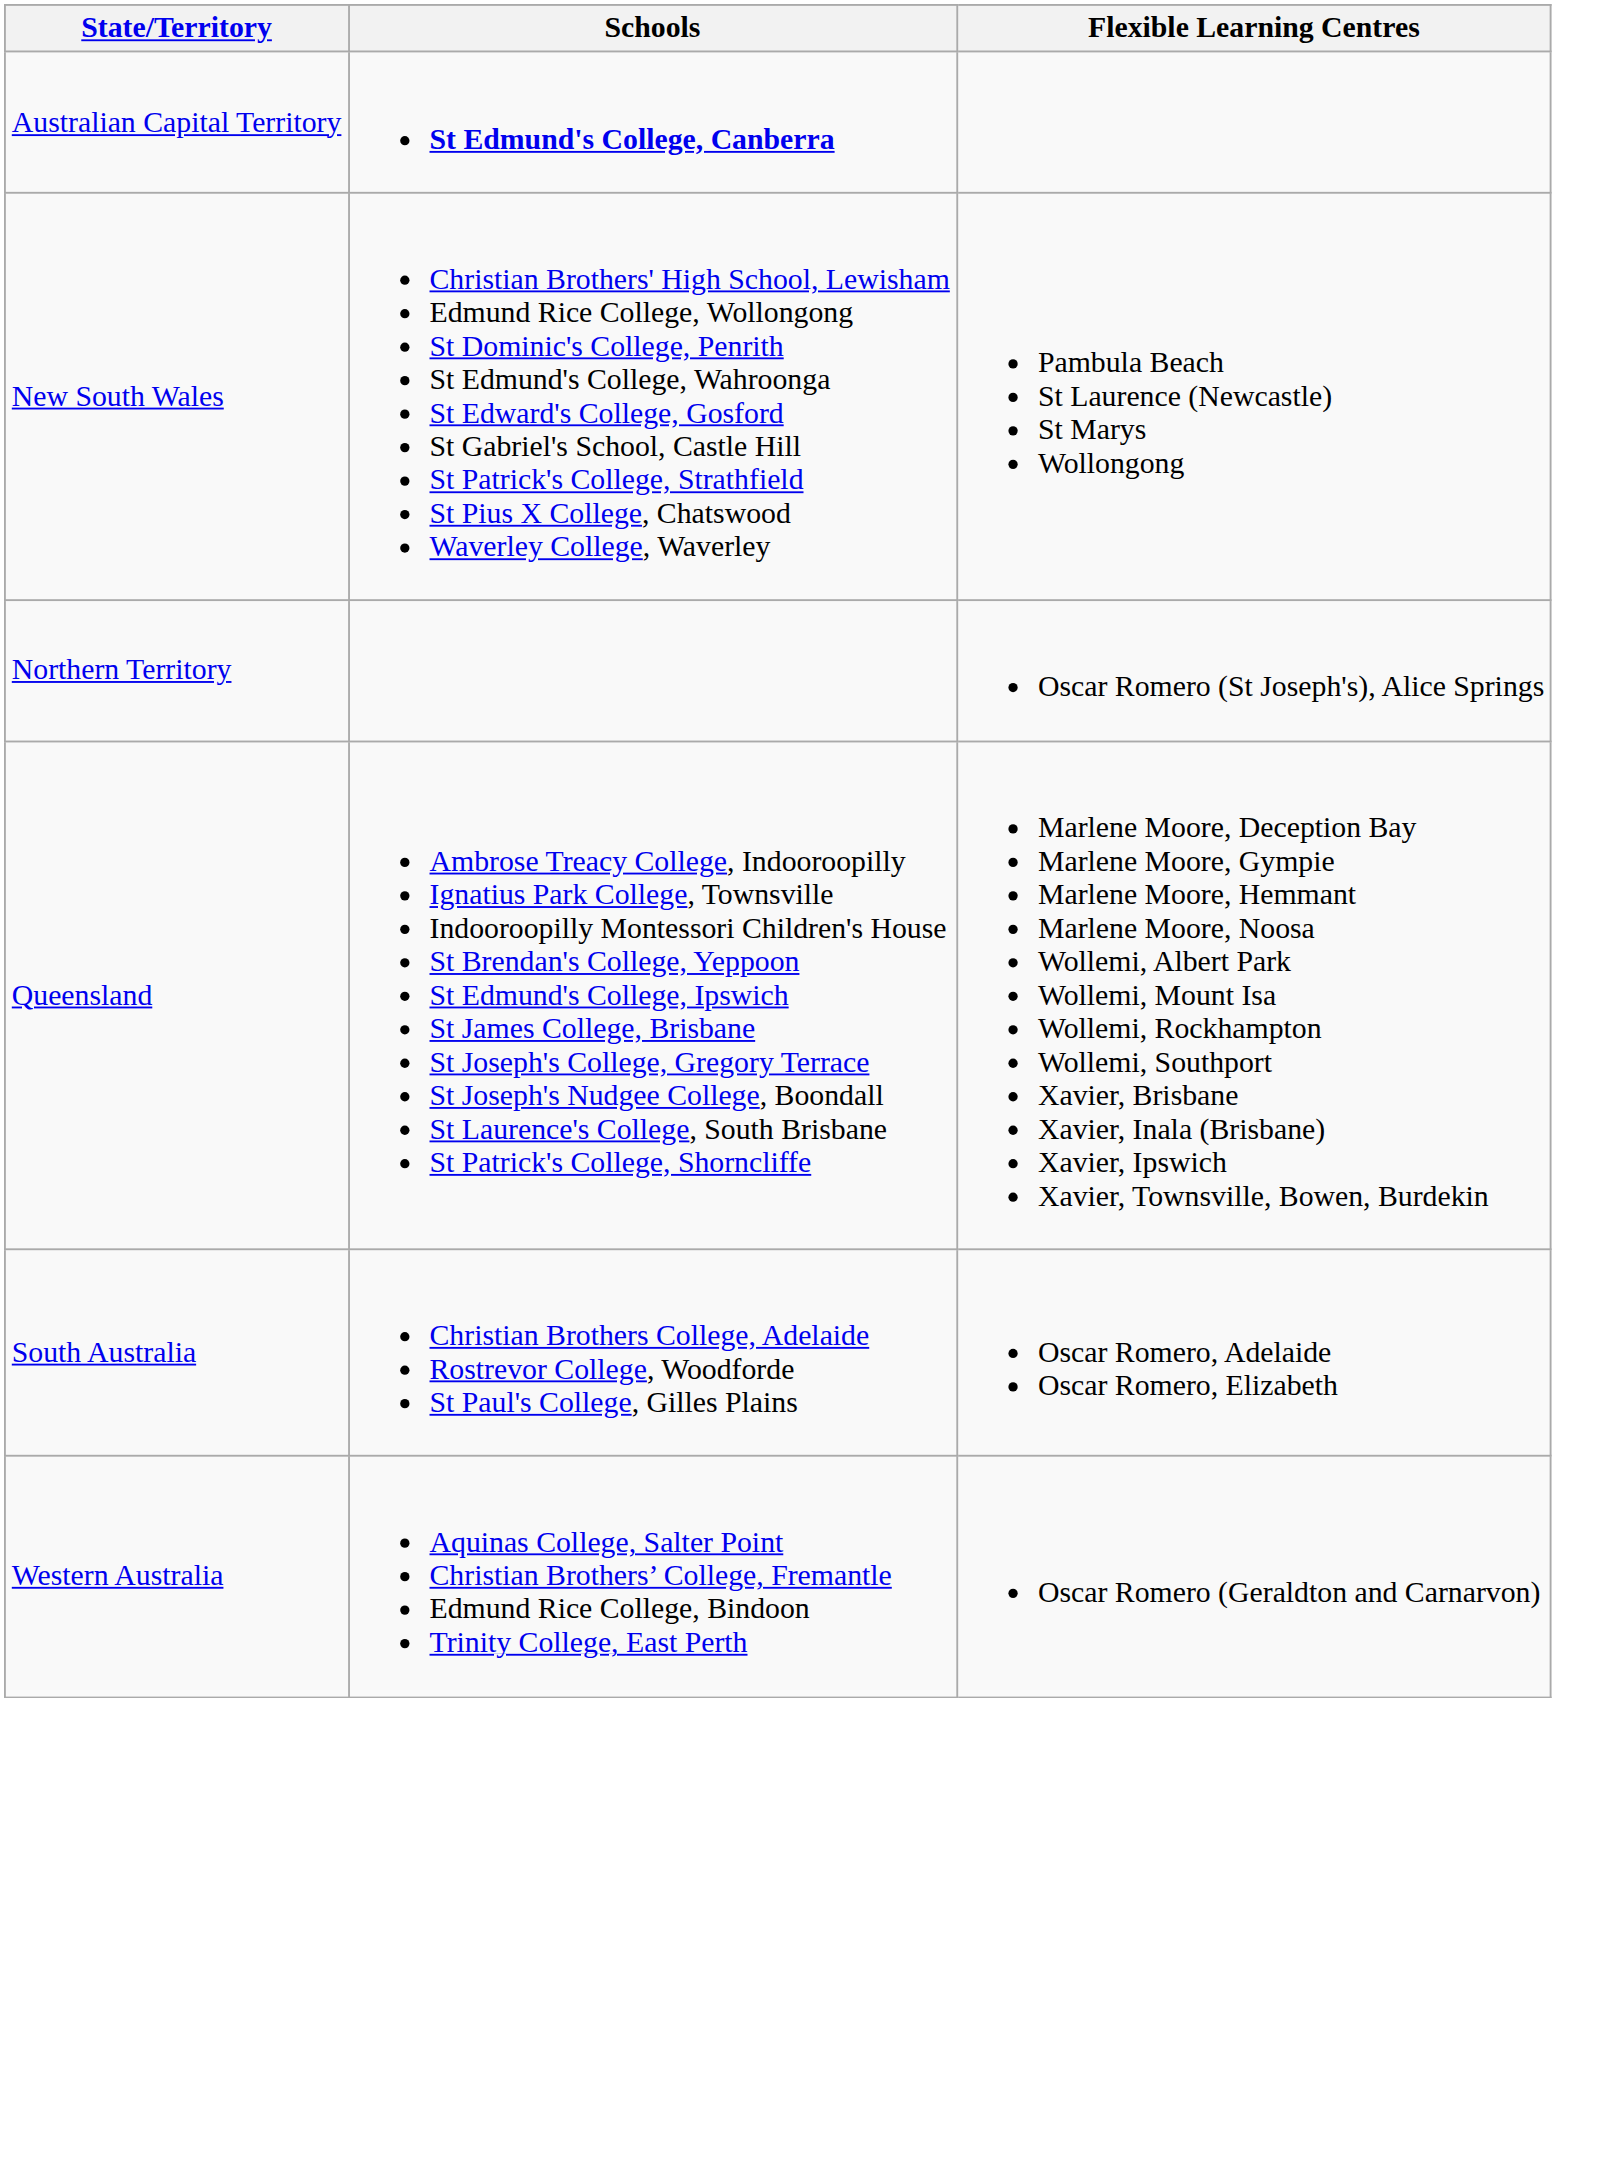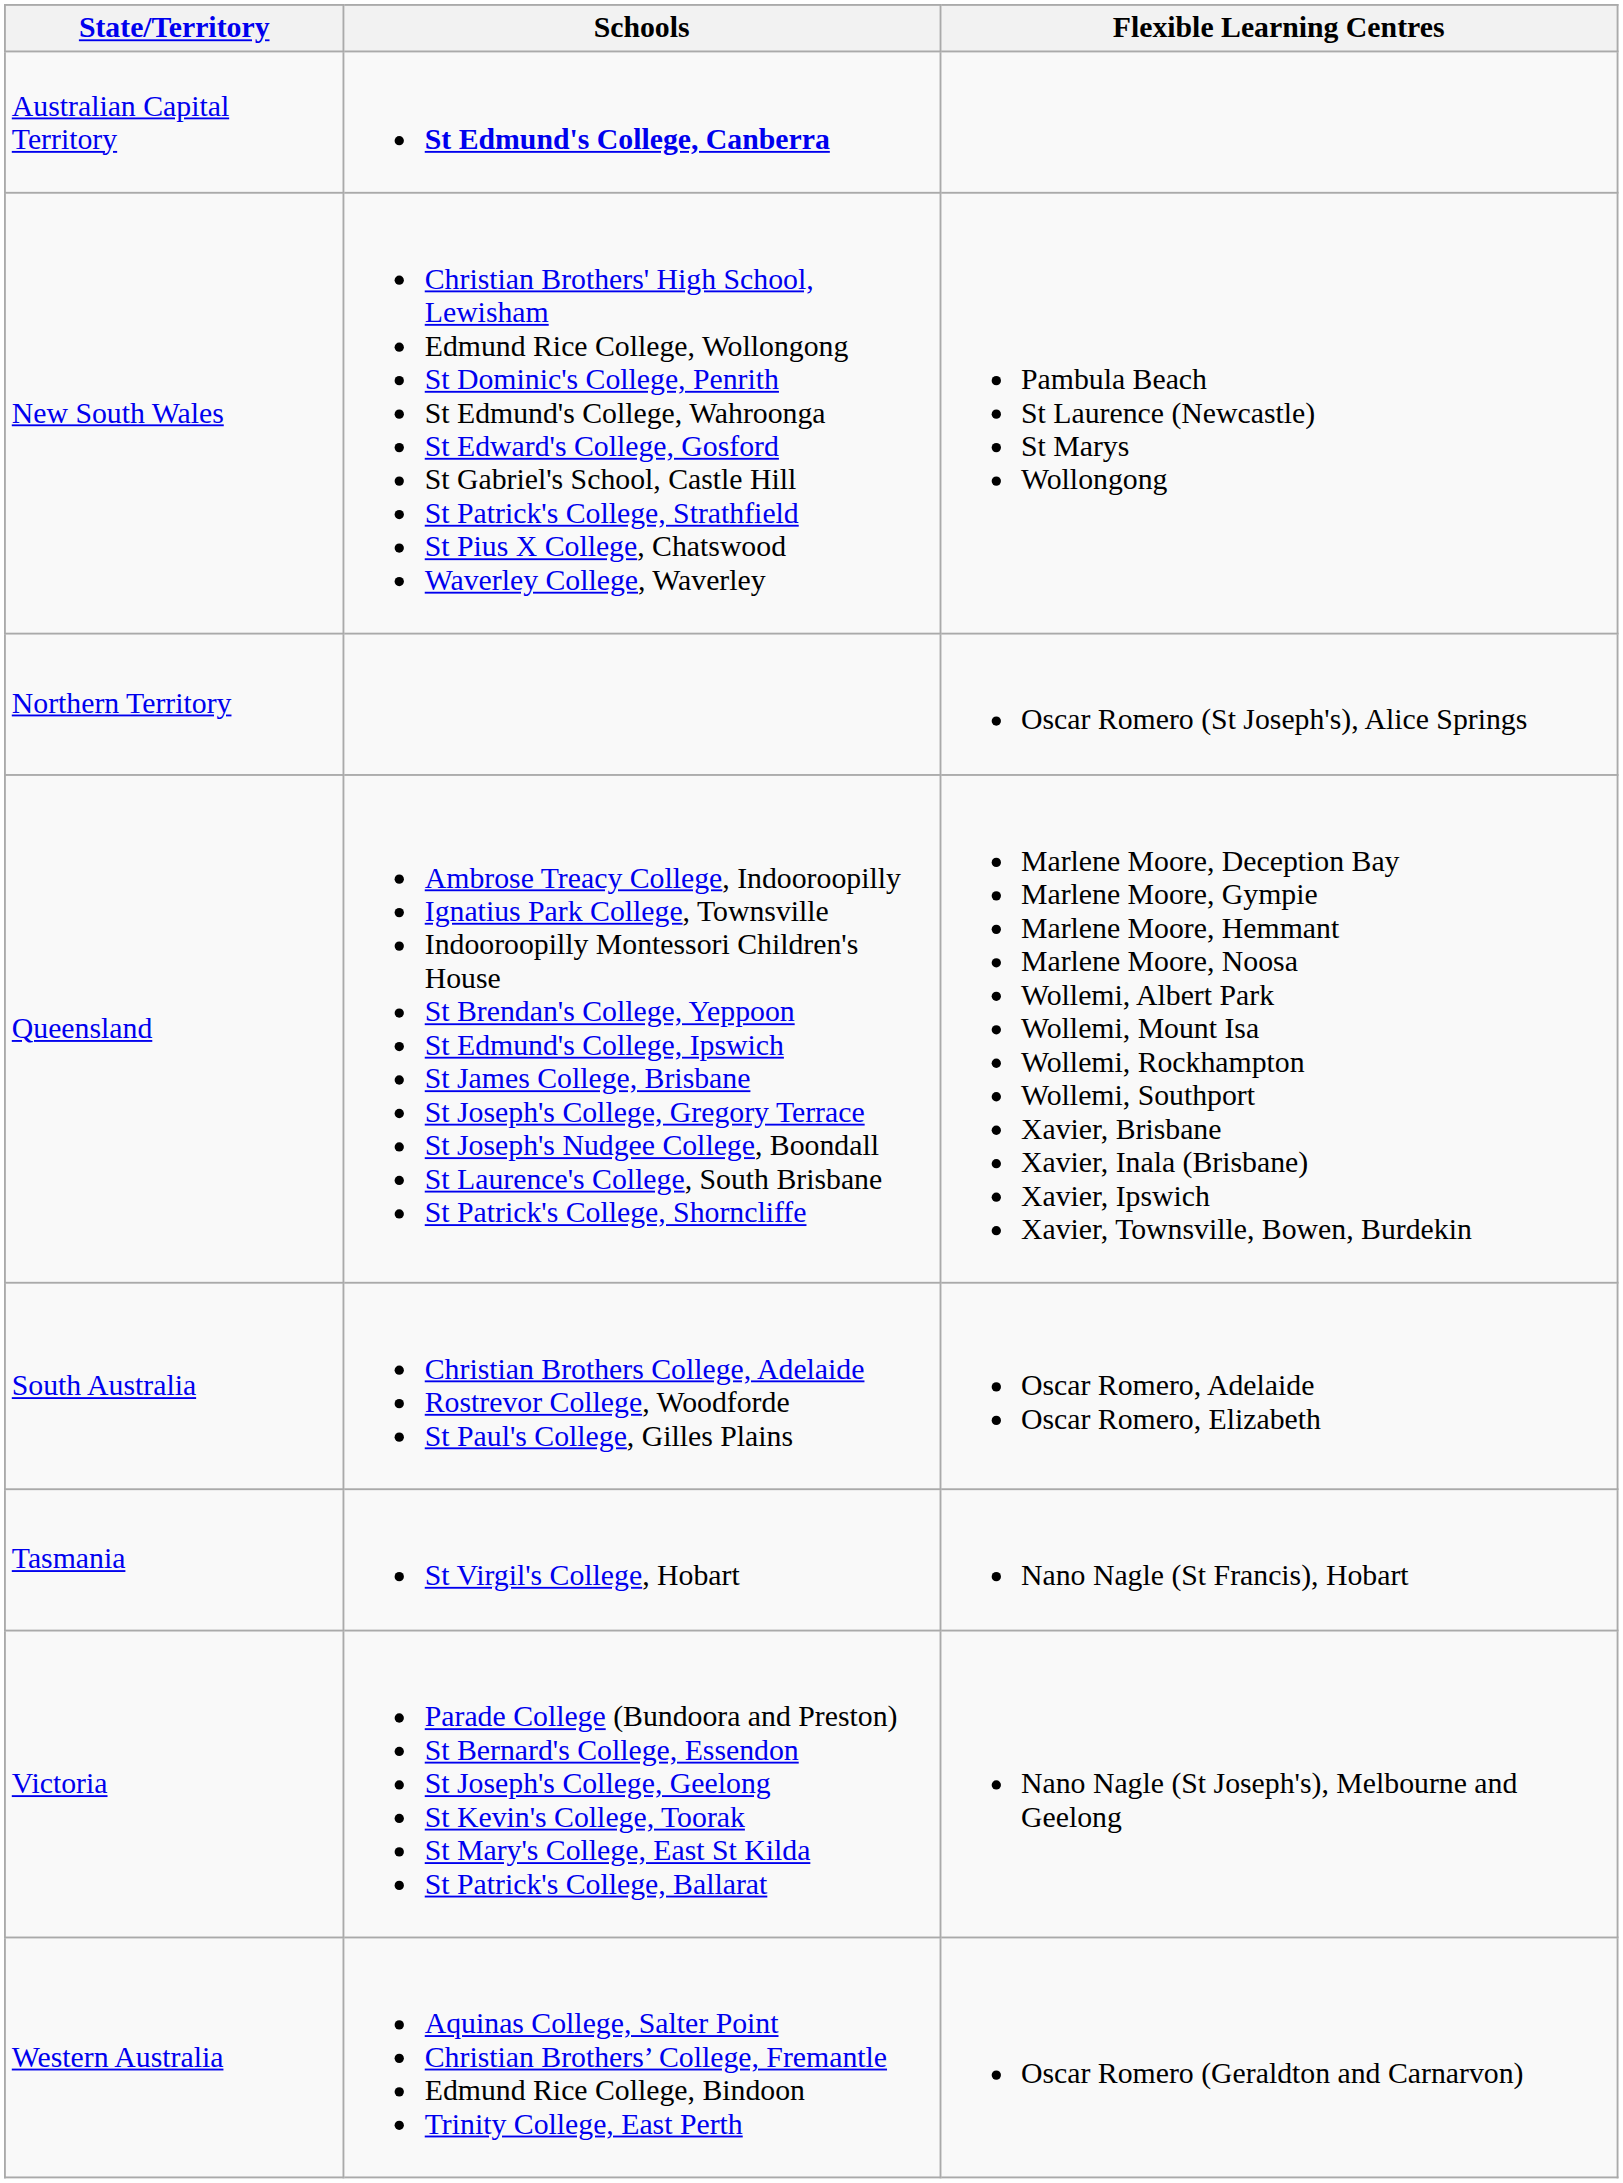 <table class="wikitable">
 <tr>
 <th><a href='#'>State/Territory</a></th>
 <th>Schools</th>
 <th>Flexible Learning Centres</th>
 </tr>
 <tr>
 <td><a href='#'>Australian Capital Territory</a></td>
 <td><strong><br><ul><li><a href='#'>St Edmund's College, Canberra</a></li></ul></strong></td>
 <td></td>
 </tr>
 <tr>
 <td><a href='#'>New South Wales</a></td>
 <td><br><ul><li><a href='#'>Christian Brothers' High School, Lewisham</a></li><li>Edmund Rice College, Wollongong</li><li><a href='#'>St Dominic's College, Penrith</a></li><li>St Edmund's College, Wahroonga</li><li><a href='#'>St Edward's College, Gosford</a></li><li>St Gabriel's School, Castle Hill</li><li><a href='#'>St Patrick's College, Strathfield</a></li><li><a href='#'>St Pius X College</a>, Chatswood</li><li><a href='#'>Waverley College</a>, Waverley</li></ul></td>
 <td><br><ul><li>Pambula Beach</li><li>St Laurence (Newcastle)</li><li>St Marys</li><li>Wollongong</li></ul></td>
 </tr>
 <tr>
 <td><a href='#'>Northern Territory</a></td>
 <td></td>
 <td><br><ul><li>Oscar Romero (St Joseph's), Alice Springs</li></ul></td>
 </tr>
 <tr>
 <td><a href='#'>Queensland</a></td>
 <td><br><ul><li><a href='#'>Ambrose Treacy College</a>, Indooroopilly</li><li><a href='#'>Ignatius Park College</a>, Townsville</li><li>Indooroopilly Montessori Children's House</li><li><a href='#'>St Brendan's College, Yeppoon</a></li><li><a href='#'>St Edmund's College, Ipswich</a></li><li><a href='#'>St James College, Brisbane</a></li><li><a href='#'>St Joseph's College, Gregory Terrace</a></li><li><a href='#'>St Joseph's Nudgee College</a>, Boondall</li><li><a href='#'>St Laurence's College</a>, South Brisbane</li><li><a href='#'>St Patrick's College, Shorncliffe</a></li></ul></td>
 <td><br><ul><li>Marlene Moore, Deception Bay</li><li>Marlene Moore, Gympie</li><li>Marlene Moore, Hemmant</li><li>Marlene Moore, Noosa</li><li>Wollemi, Albert Park</li><li>Wollemi, Mount Isa</li><li>Wollemi, Rockhampton</li><li>Wollemi, Southport</li><li>Xavier, Brisbane</li><li>Xavier, Inala (Brisbane)</li><li>Xavier, Ipswich</li><li>Xavier, Townsville, Bowen, Burdekin</li></ul></td>
 </tr>
 <tr>
 <td><a href='#'>South Australia</a></td>
 <td><br><ul><li><a href='#'>Christian Brothers College, Adelaide</a></li><li><a href='#'>Rostrevor College</a>, Woodforde</li><li><a href='#'>St Paul's College</a>, Gilles Plains</li></ul></td>
 <td><br><ul><li>Oscar Romero, Adelaide</li><li>Oscar Romero, Elizabeth</li></ul></td>
 </tr>
 <tr>
+<td><a href='#'>Tasmania</a></td>
+<td><br><ul><li><a href='#'>St Virgil's College</a>, Hobart</li></ul></td>
+<td><br><ul><li>Nano Nagle (St Francis), Hobart</li></ul></td>
+</tr>
+<tr>
+<td><a href='#'>Victoria</a></td>
+<td><br><ul><li><a href='#'>Parade College</a> (Bundoora and Preston)</li><li><a href='#'>St Bernard's College, Essendon</a></li><li><a href='#'>St Joseph's College, Geelong</a></li><li><a href='#'>St Kevin's College, Toorak</a></li><li><a href='#'>St Mary's College, East St Kilda</a></li><li><a href='#'>St Patrick's College, Ballarat</a></li></ul></td>
+<td><br><ul><li>Nano Nagle (St Joseph's), Melbourne and Geelong</li></ul></td>
+</tr>
+<tr>
 <td><a href='#'>Western Australia</a></td>
 <td><br><ul><li><a href='#'>Aquinas College, Salter Point</a></li><li><a href='#'>Christian Brothers’ College, Fremantle</a></li><li>Edmund Rice College, Bindoon</li><li><a href='#'>Trinity College, East Perth</a></li></ul></td>
 <td><br><ul><li>Oscar Romero (Geraldton and Carnarvon)</li></ul></td>
 </tr>
 </table>
